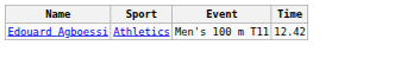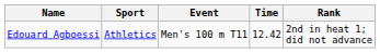 <table class="wikitable sortable" style="font-size:90%">
 <tr>
 <th>Name</th>
 <th>Sport</th>
 <th>Event</th>
 <th>Time</th>
+<th>Rank</th>
 </tr>
 <tr>
 <td><a href='#'>Edouard Agboessi</a></td>
 <td><a href='#'>Athletics</a></td>
 <td>Men's 100 m T11</td>
 <td>12.42</td>
+<td>2nd in heat 1;<br> did not advance</td>
 </tr>
 </table>
